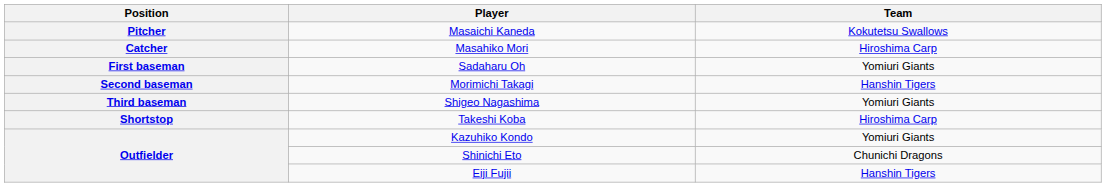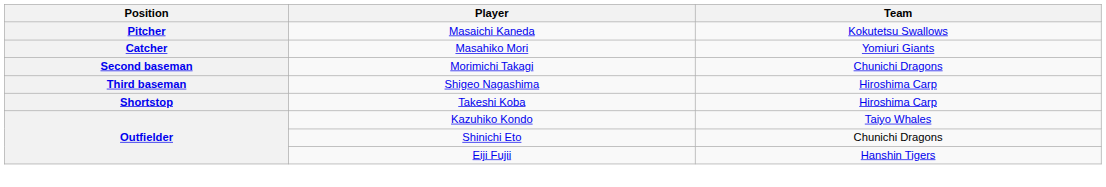 <table class="wikitable" style="text-align:center;">
 <tr>
 <th scope="col" width="7%">Position</th>
 <th scope="col" width="10%">Player</th>
 <th scope="col" width="10%">Team</th>
 </tr>
 <tr>
 <th scope="row" style="text-align:center;"><a href='#'>Pitcher</a></th>
 <td><a href='#'>Masaichi Kaneda</a></td>
 <td><a href='#'>Kokutetsu Swallows</a></td>
 </tr>
 <tr>
 <th scope="row" style="text-align:center;"><a href='#'>Catcher</a></th>
 <td><a href='#'>Masahiko Mori</a></td>
-<td><a href='#'>Hiroshima Carp</a></td>
-</tr>
-<tr>
-<th scope="row" style="text-align:center;"><a href='#'>First baseman</a></th>
-<td><a href='#'>Sadaharu Oh</a></td>
-<td>Yomiuri Giants</td>
+<td><a href='#'>Yomiuri Giants</a></td>
 </tr>
 <tr>
 <th scope="row" style="text-align:center;"><a href='#'>Second baseman</a></th>
 <td><a href='#'>Morimichi Takagi</a></td>
-<td><a href='#'>Hanshin Tigers</a></td>
+<td><a href='#'>Chunichi Dragons</a></td>
 </tr>
 <tr>
 <th scope="row" style="text-align:center;"><a href='#'>Third baseman</a></th>
 <td><a href='#'>Shigeo Nagashima</a></td>
-<td>Yomiuri Giants</td>
+<td><a href='#'>Hiroshima Carp</a></td>
 </tr>
 <tr>
 <th scope="row" style="text-align:center;"><a href='#'>Shortstop</a></th>
 <td><a href='#'>Takeshi Koba</a></td>
 <td><a href='#'>Hiroshima Carp</a></td>
 </tr>
 <tr>
 <th scope="row" style="text-align:center;" rowspan=3><a href='#'>Outfielder</a></th>
 <td><a href='#'>Kazuhiko Kondo</a></td>
-<td>Yomiuri Giants</td>
+<td><a href='#'>Taiyo Whales</a></td>
 </tr>
 <tr>
 <td><a href='#'>Shinichi Eto</a></td>
 <td>Chunichi Dragons</td>
 </tr>
 <tr>
 <td><a href='#'>Eiji Fujii</a></td>
 <td><a href='#'>Hanshin Tigers</a></td>
 </tr>
 </table>
